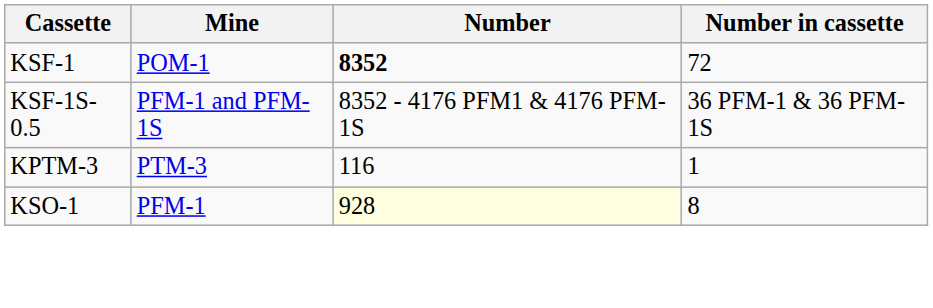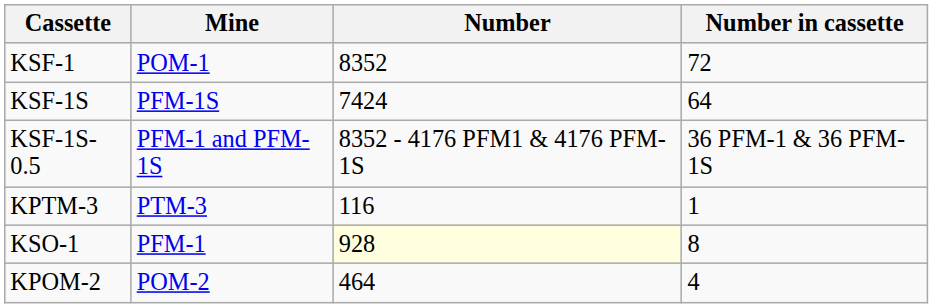 <table class="wikitable">
 <tr>
 <th>Cassette</th>
 <th>Mine</th>
 <th>Number</th>
 <th>Number in cassette</th>
 </tr>
 <tr>
 <td>KSF-1</td>
 <td><a href='#'>POM-1</a></td>
-<td><strong>8352</strong></td>
+<td>8352</td>
 <td>72</td>
+</tr>
+<tr>
+<td>KSF-1S</td>
+<td><a href='#'>PFM-1S</a></td>
+<td>7424</td>
+<td>64</td>
 </tr>
 <tr>
 <td>KSF-1S-0.5</td>
 <td><a href='#'>PFM-1 and PFM-1S</a></td>
 <td>8352 - 4176 PFM1 & 4176 PFM-1S</td>
 <td>36 PFM-1 & 36 PFM-1S</td>
 </tr>
 <tr>
 <td>KPTM-3</td>
 <td><a href='#'>PTM-3</a></td>
 <td>116</td>
 <td>1</td>
 </tr>
 <tr>
 <td>KSO-1</td>
 <td><a href='#'>PFM-1</a></td>
 <td style="background: lightyellow;">928</td>
 <td>8</td>
 </tr>
+<tr>
+<td>KPOM-2</td>
+<td><a href='#'>POM-2</a></td>
+<td>464</td>
+<td>4</td>
+</tr>
 </table>
